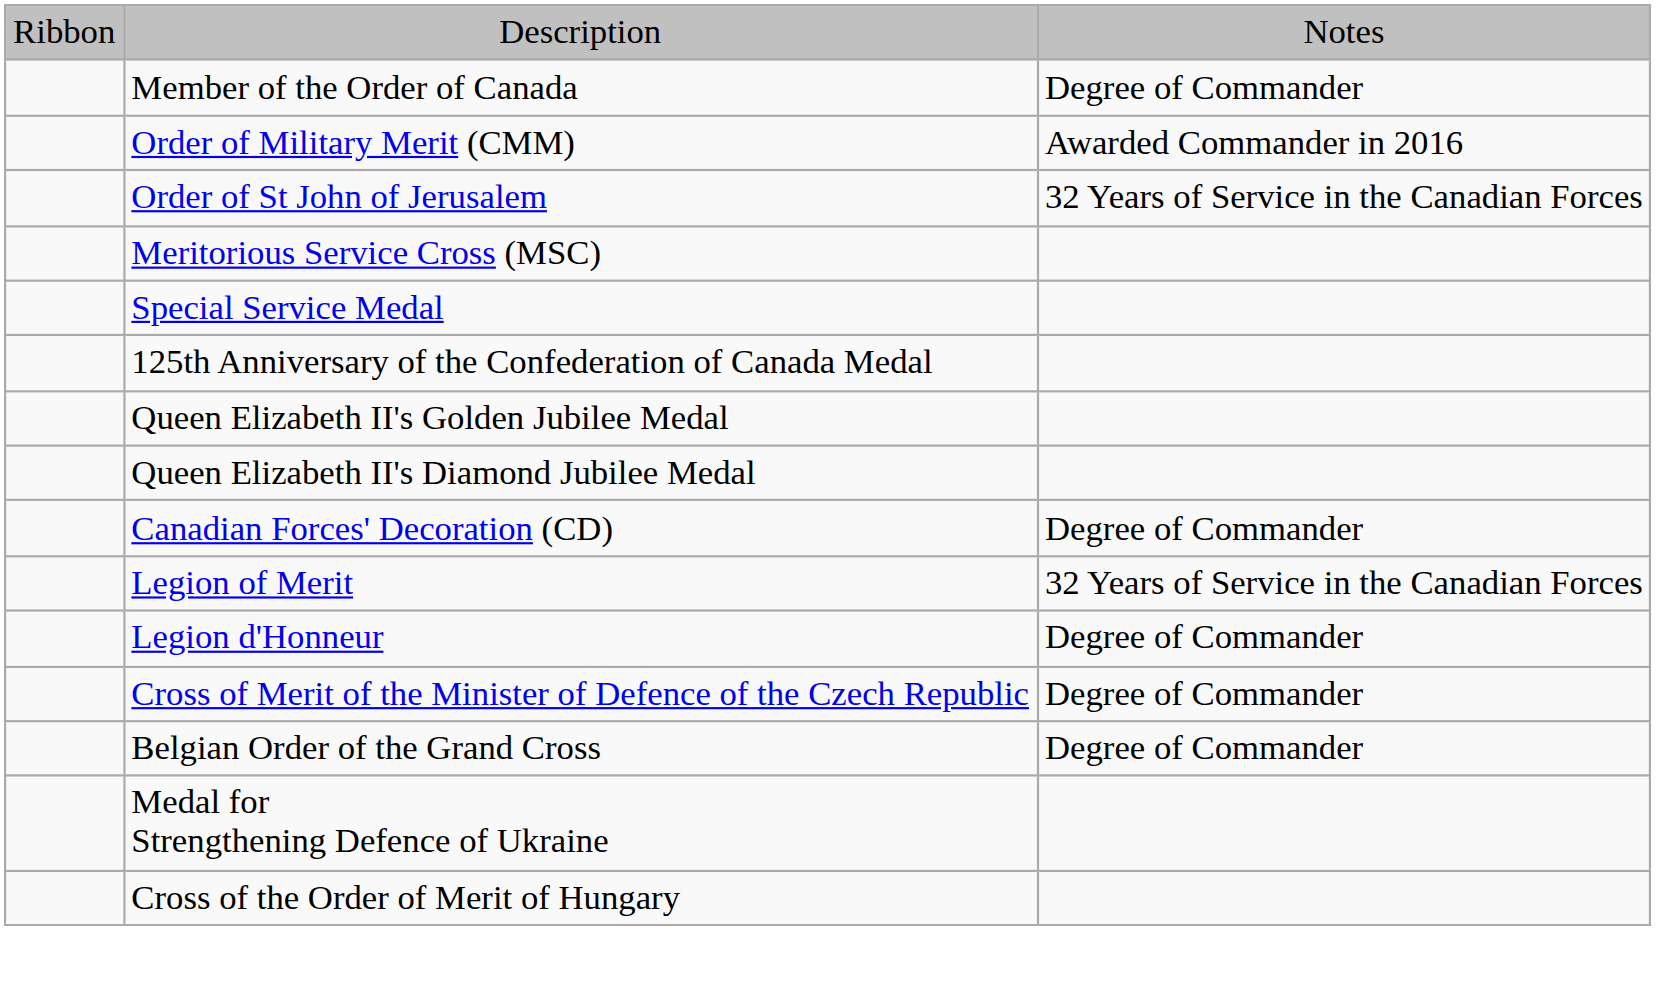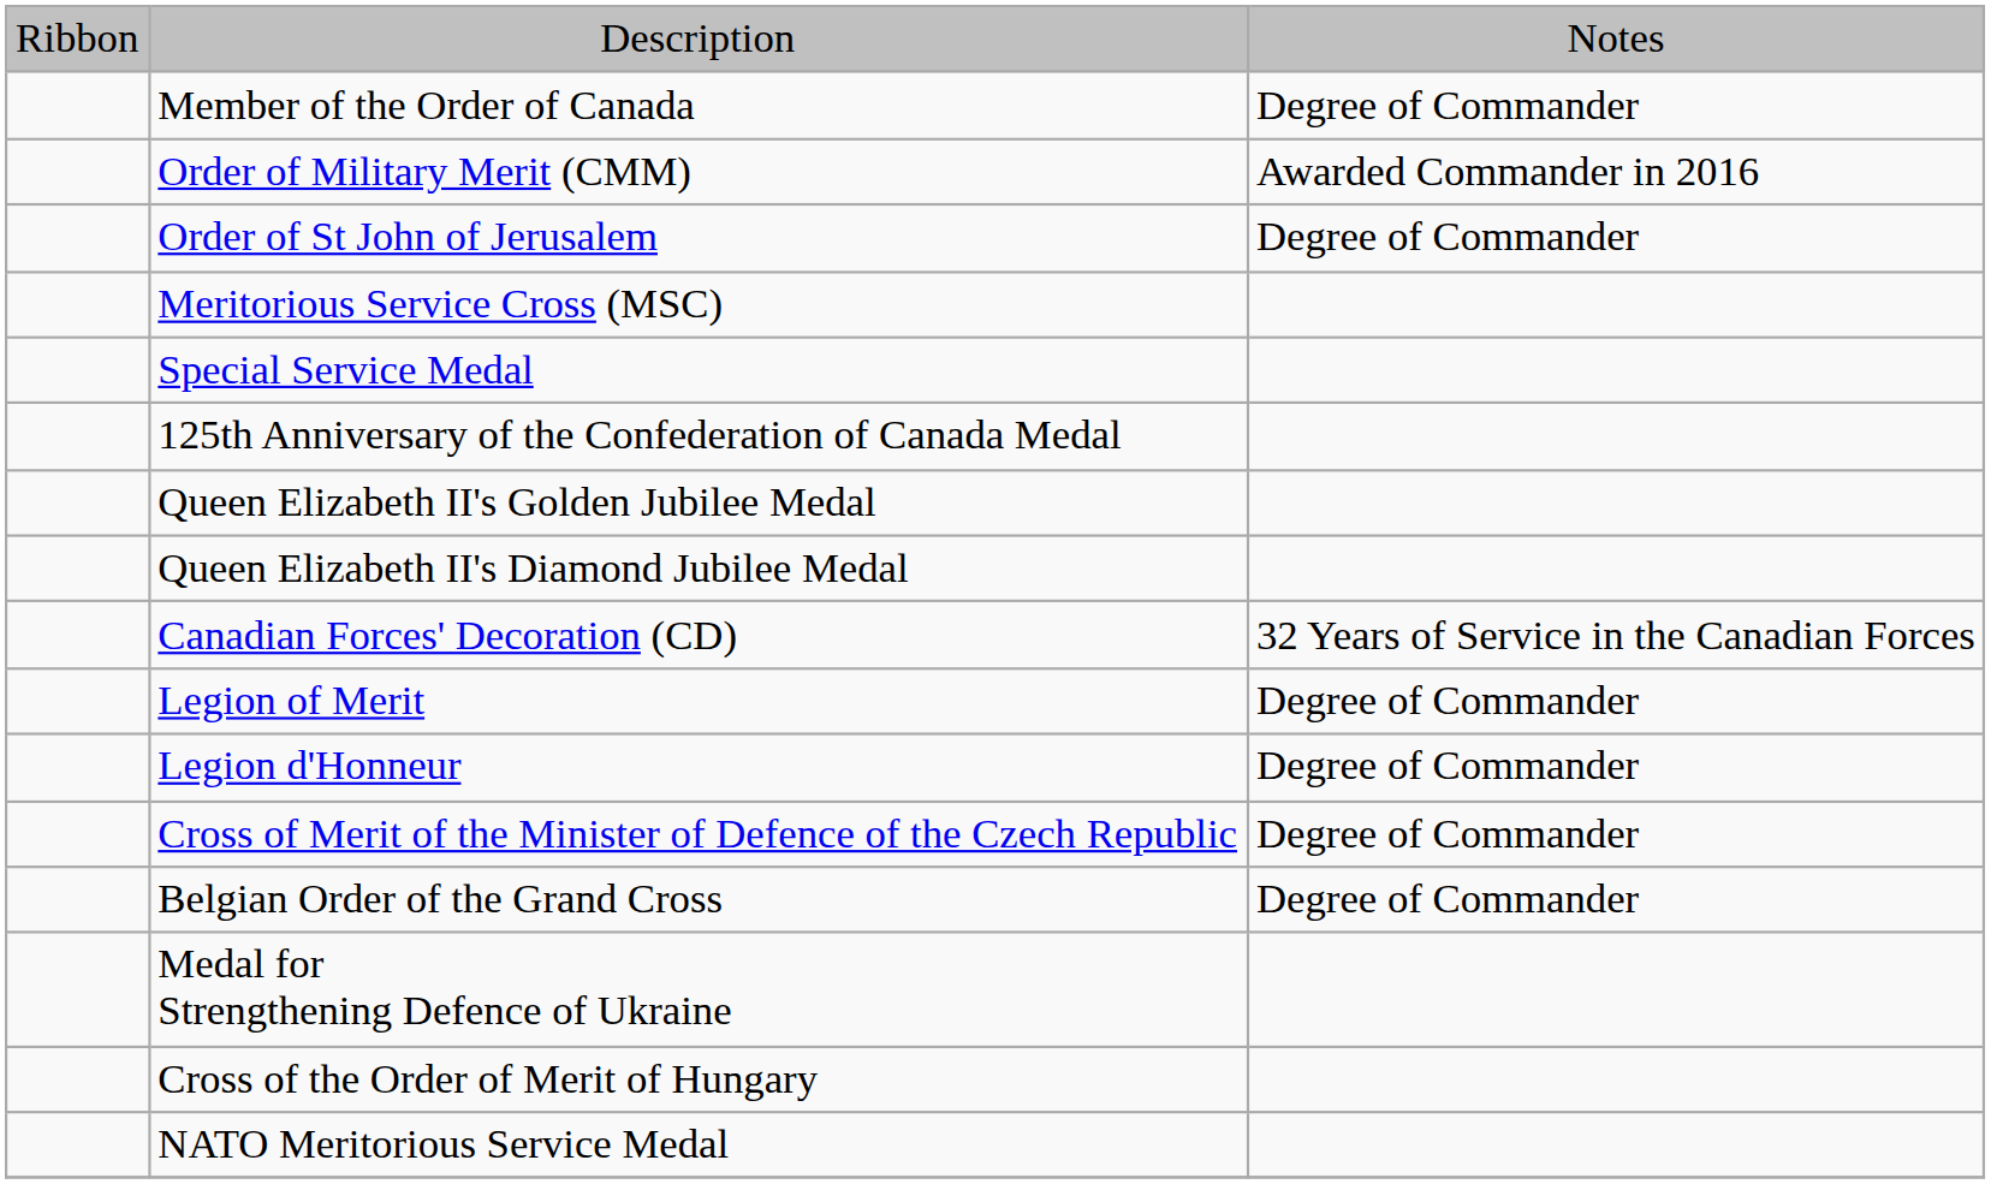 <table class="wikitable">
 <tr style="background:silver;" align="center">
 <td>Ribbon</td>
 <td>Description</td>
 <td>Notes</td>
 </tr>
 <tr>
 <td></td>
 <td>Member of the Order of Canada</td>
 <td>Degree of Commander</td>
 </tr>
 <tr>
 <td></td>
 <td><a href='#'>Order of Military Merit</a> (CMM)</td>
 <td>Awarded Commander in 2016</td>
 </tr>
 <tr>
 <td></td>
 <td><a href='#'>Order of St John of Jerusalem</a></td>
-<td>32 Years of Service in the Canadian Forces</td>
+<td>Degree of Commander</td>
 </tr>
 <tr>
 <td></td>
 <td><a href='#'>Meritorious Service Cross</a> (MSC)</td>
 <td></td>
 </tr>
 <tr>
 <td></td>
 <td><a href='#'>Special Service Medal</a></td>
 <td></td>
 </tr>
 <tr>
 <td></td>
 <td>125th Anniversary of the Confederation of Canada Medal</td>
 <td></td>
 </tr>
 <tr>
 <td></td>
 <td>Queen Elizabeth II's Golden Jubilee Medal</td>
 <td></td>
 </tr>
 <tr>
 <td></td>
 <td>Queen Elizabeth II's Diamond Jubilee Medal</td>
 <td></td>
 </tr>
 <tr>
 <td></td>
 <td><a href='#'>Canadian Forces' Decoration</a> (CD)</td>
-<td>Degree of Commander</td>
+<td>32 Years of Service in the Canadian Forces</td>
 </tr>
 <tr>
 <td></td>
 <td><a href='#'>Legion of Merit</a></td>
-<td>32 Years of Service in the Canadian Forces</td>
+<td>Degree of Commander</td>
 </tr>
 <tr>
 <td></td>
 <td><a href='#'>Legion d'Honneur</a></td>
 <td>Degree of Commander</td>
 </tr>
 <tr>
 <td></td>
 <td><a href='#'>Cross of Merit of the Minister of Defence of the Czech Republic</a></td>
 <td>Degree of Commander</td>
 </tr>
 <tr>
 <td></td>
 <td>Belgian Order of the Grand Cross</td>
 <td>Degree of Commander</td>
 </tr>
 <tr>
 <td></td>
 <td>Medal for<br>Strengthening Defence of Ukraine</td>
 </tr>
 <tr>
 <td></td>
 <td>Cross of the Order of Merit of Hungary</td>
 <td></td>
 </tr>
 <tr>
+<td></td>
+<td>NATO Meritorious Service Medal</td>
+<td></td>
+</tr>
+<tr>
 </tr>
 </table>
